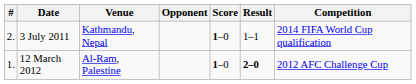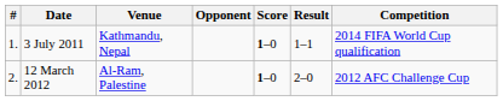 <table class="wikitable">
 <tr>
 <th>#</th>
 <th>Date</th>
 <th>Venue</th>
 <th>Opponent</th>
 <th>Score</th>
 <th>Result</th>
 <th>Competition</th>
 </tr>
 <tr>
-<td>2.</td>
+<td>1.</td>
 <td>3 July 2011</td>
 <td><a href='#'>Kathmandu</a>, <a href='#'>Nepal</a></td>
 <td></td>
 <td><strong>1</strong>–0</td>
 <td>1–1</td>
 <td><a href='#'>2014 FIFA World Cup qualification</a></td>
 </tr>
 <tr>
-<td>1.</td>
+<td>2.</td>
 <td>12 March 2012</td>
 <td><a href='#'>Al-Ram</a>, <a href='#'>Palestine</a></td>
 <td></td>
 <td><strong>1</strong>–0</td>
-<td><strong>2–0</strong></td>
+<td>2–0</td>
 <td><a href='#'>2012 AFC Challenge Cup</a></td>
 </tr>
 </table>
